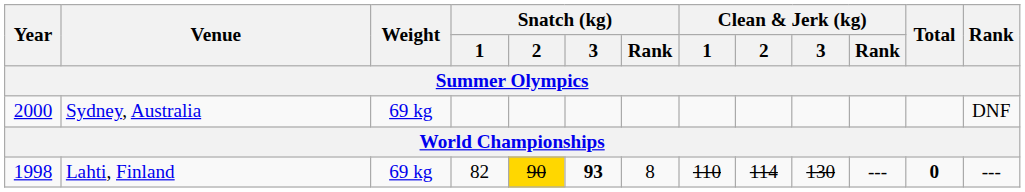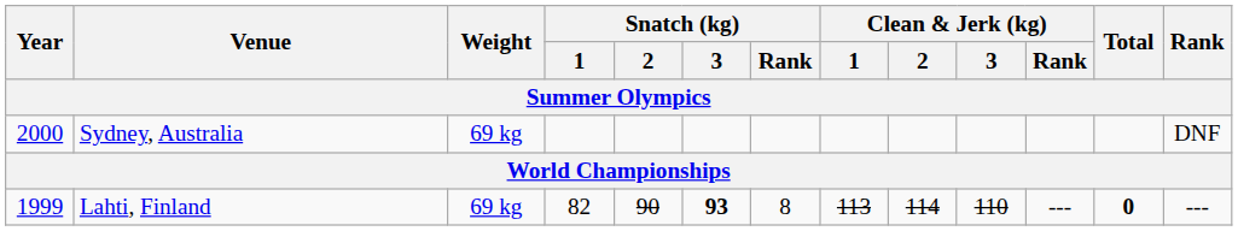 <table class = "wikitable" style="text-align:center;">
 <tr>
 <th rowspan=2 width=40>Year</th>
 <th rowspan=2 width=250>Venue</th>
 <th rowspan=2 width=60>Weight</th>
 <th colspan=4>Snatch (kg)</th>
 <th colspan=4>Clean & Jerk (kg)</th>
 <th rowspan=2 width=40>Total</th>
 <th rowspan=2 width=40>Rank</th>
 </tr>
 <tr>
 <th width=40>1</th>
 <th width=40>2</th>
 <th width=40>3</th>
 <th width=40>Rank</th>
 <th width=40>1</th>
 <th width=40>2</th>
 <th width=40>3</th>
 <th width=40>Rank</th>
 </tr>
 <tr>
 <th colspan=13><a href='#'>Summer Olympics</a></th>
 </tr>
 <tr>
 <td><a href='#'>2000</a></td>
 <td align=left> <a href='#'>Sydney</a>, <a href='#'>Australia</a></td>
 <td><a href='#'>69 kg</a></td>
 <td></td>
 <td></td>
 <td></td>
 <td></td>
 <td></td>
 <td></td>
 <td></td>
 <td></td>
 <td></td>
 <td>DNF</td>
 </tr>
 <tr>
 <th colspan=13><a href='#'>World Championships</a></th>
 </tr>
 <tr>
-<td><a href='#'>1998</a></td>
+<td><a href='#'>1999</a></td>
 <td align=left> <a href='#'>Lahti</a>, <a href='#'>Finland</a></td>
 <td><a href='#'>69 kg</a></td>
 <td>82</td>
-<td style="background: gold;"><s>90</s></td>
+<td><s>90</s></td>
 <td><strong>93</strong></td>
 <td>8</td>
+<td><s>113</s></td>
+<td><s>114</s></td>
 <td><s>110</s></td>
-<td><s>114</s></td>
-<td><s>130</s></td>
 <td>---</td>
 <td><strong>0</strong></td>
 <td>---</td>
 </tr>
 </table>
